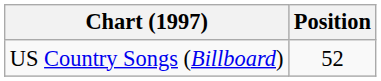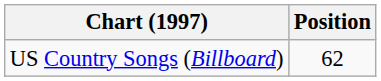 <table class="wikitable sortable">
 <tr>
 <th scope="col">Chart (1997)</th>
 <th scope="col">Position</th>
 </tr>
 <tr>
 <td>US <a href='#'>Country Songs</a> (<em><a href='#'>Billboard</a></em>)</td>
-<td align="center">52</td>
+<td align="center">62</td>
 </tr>
 </table>
